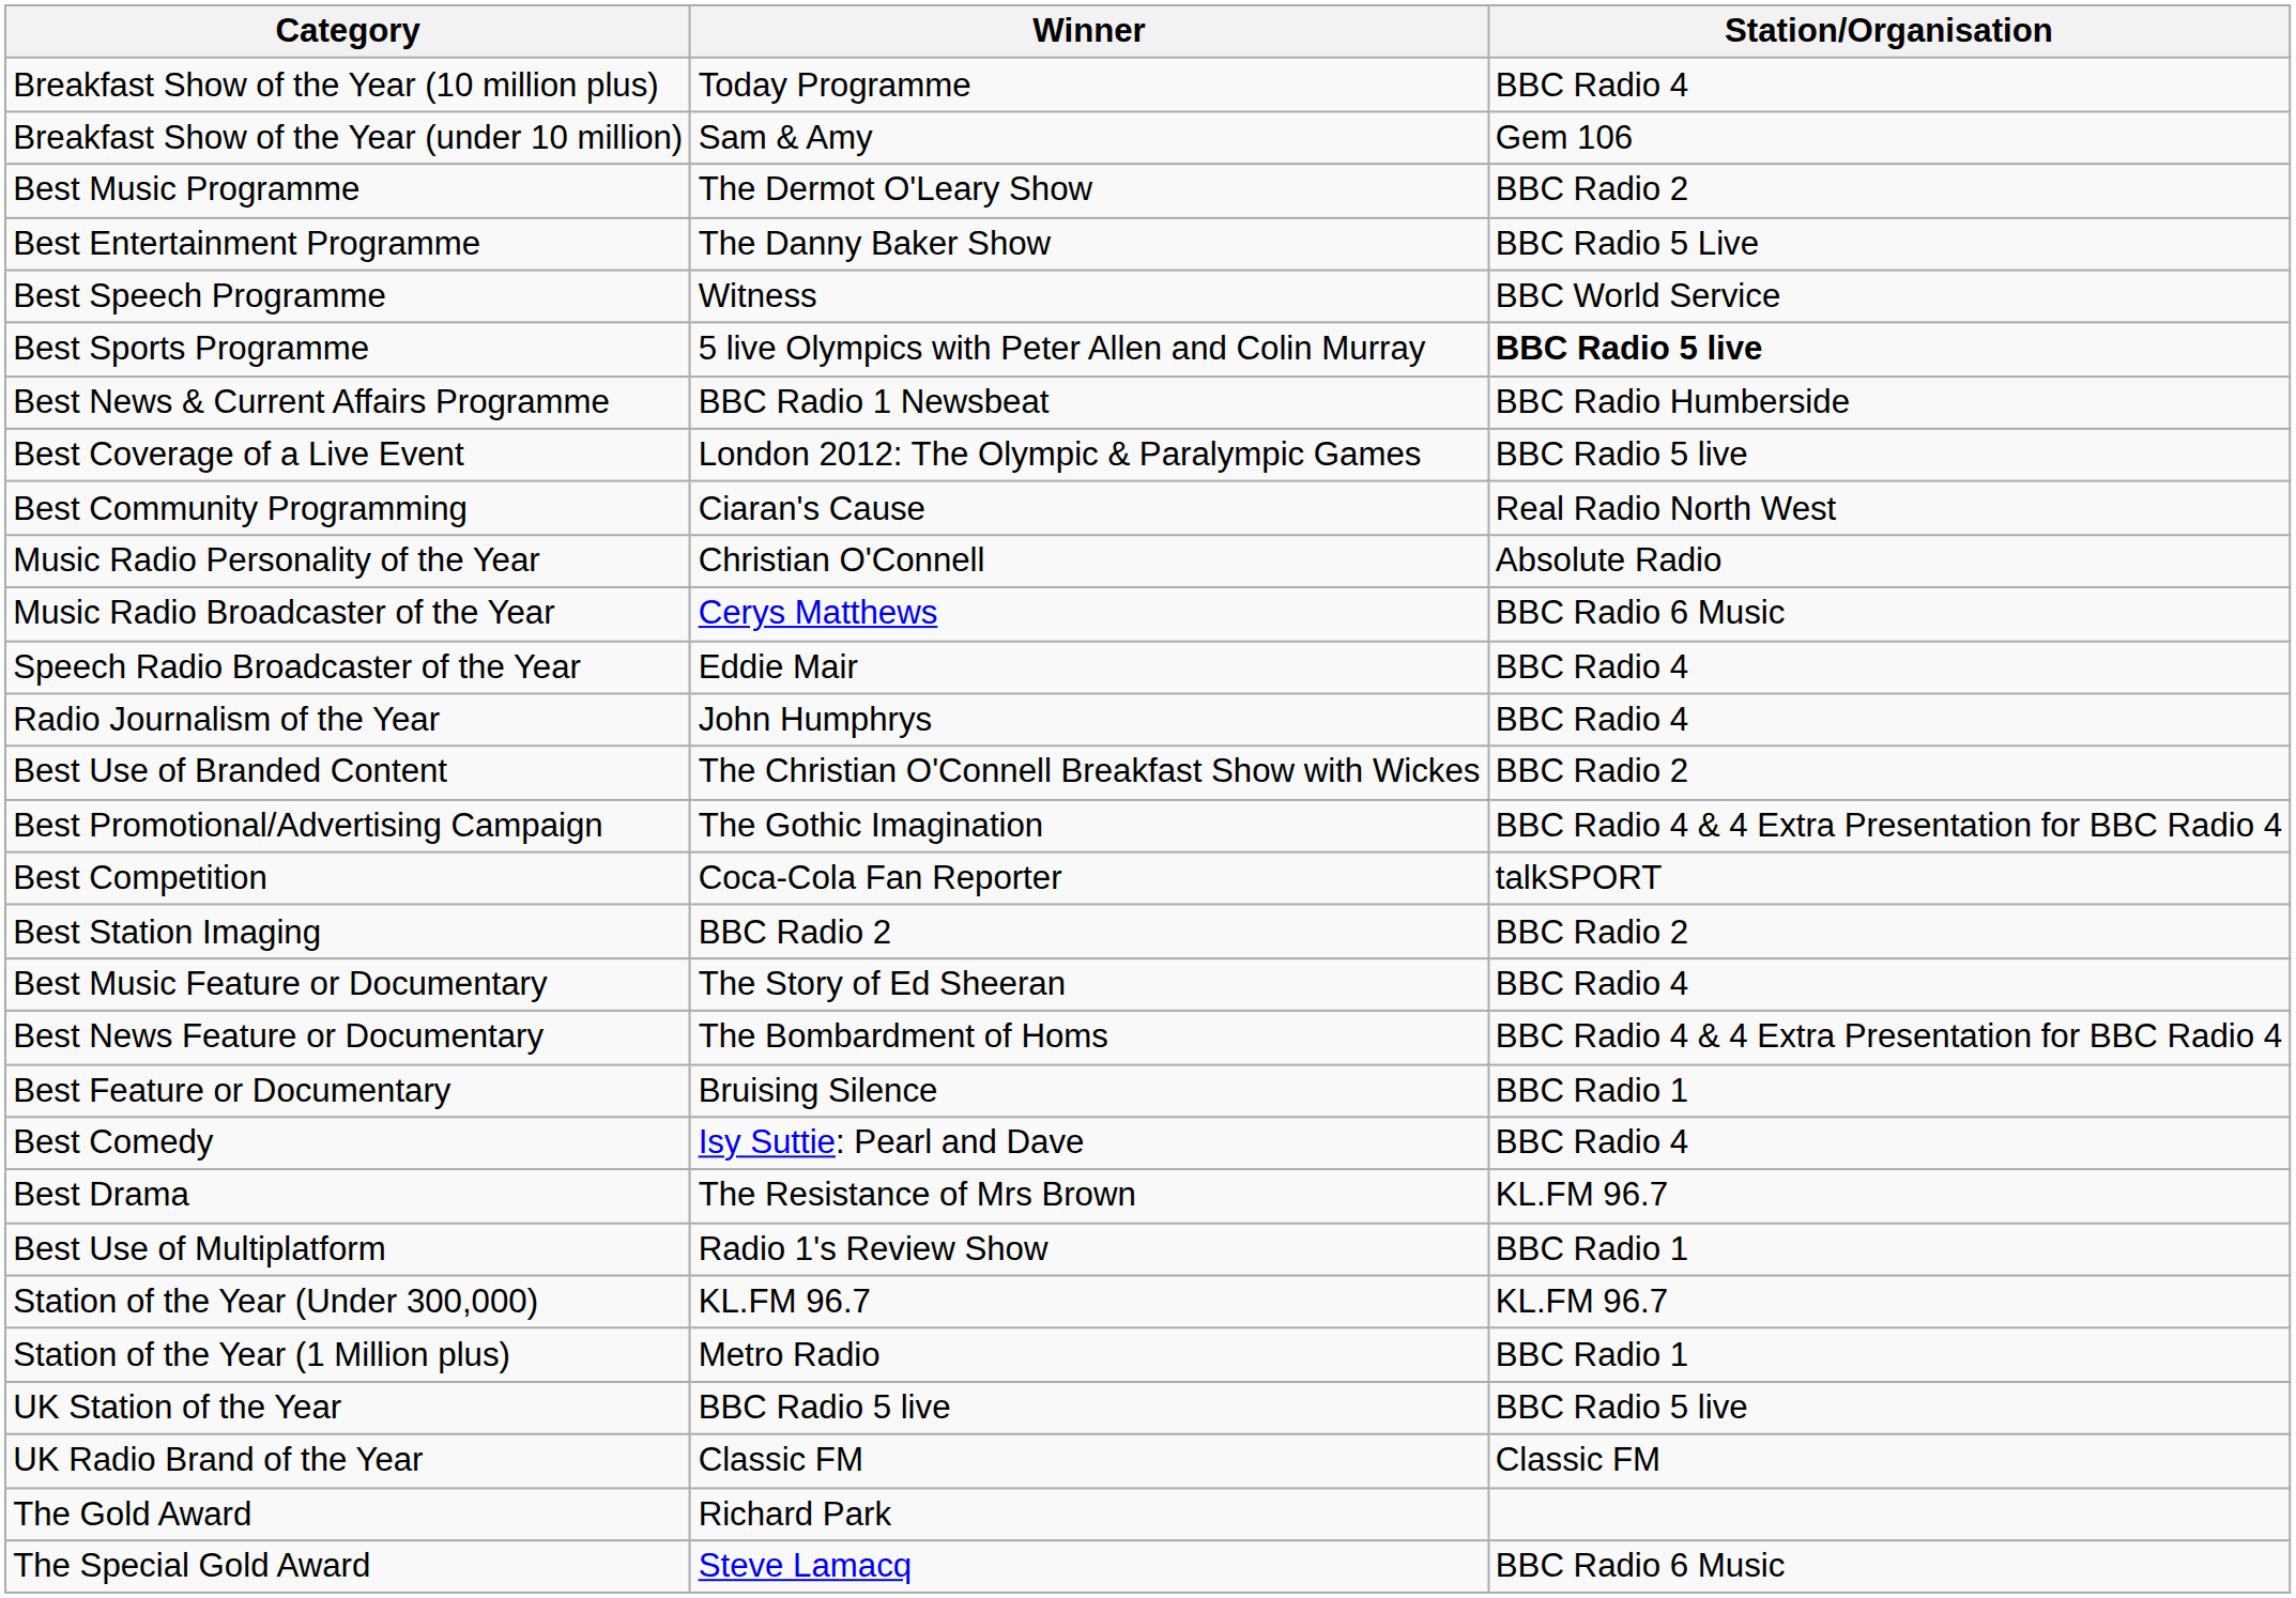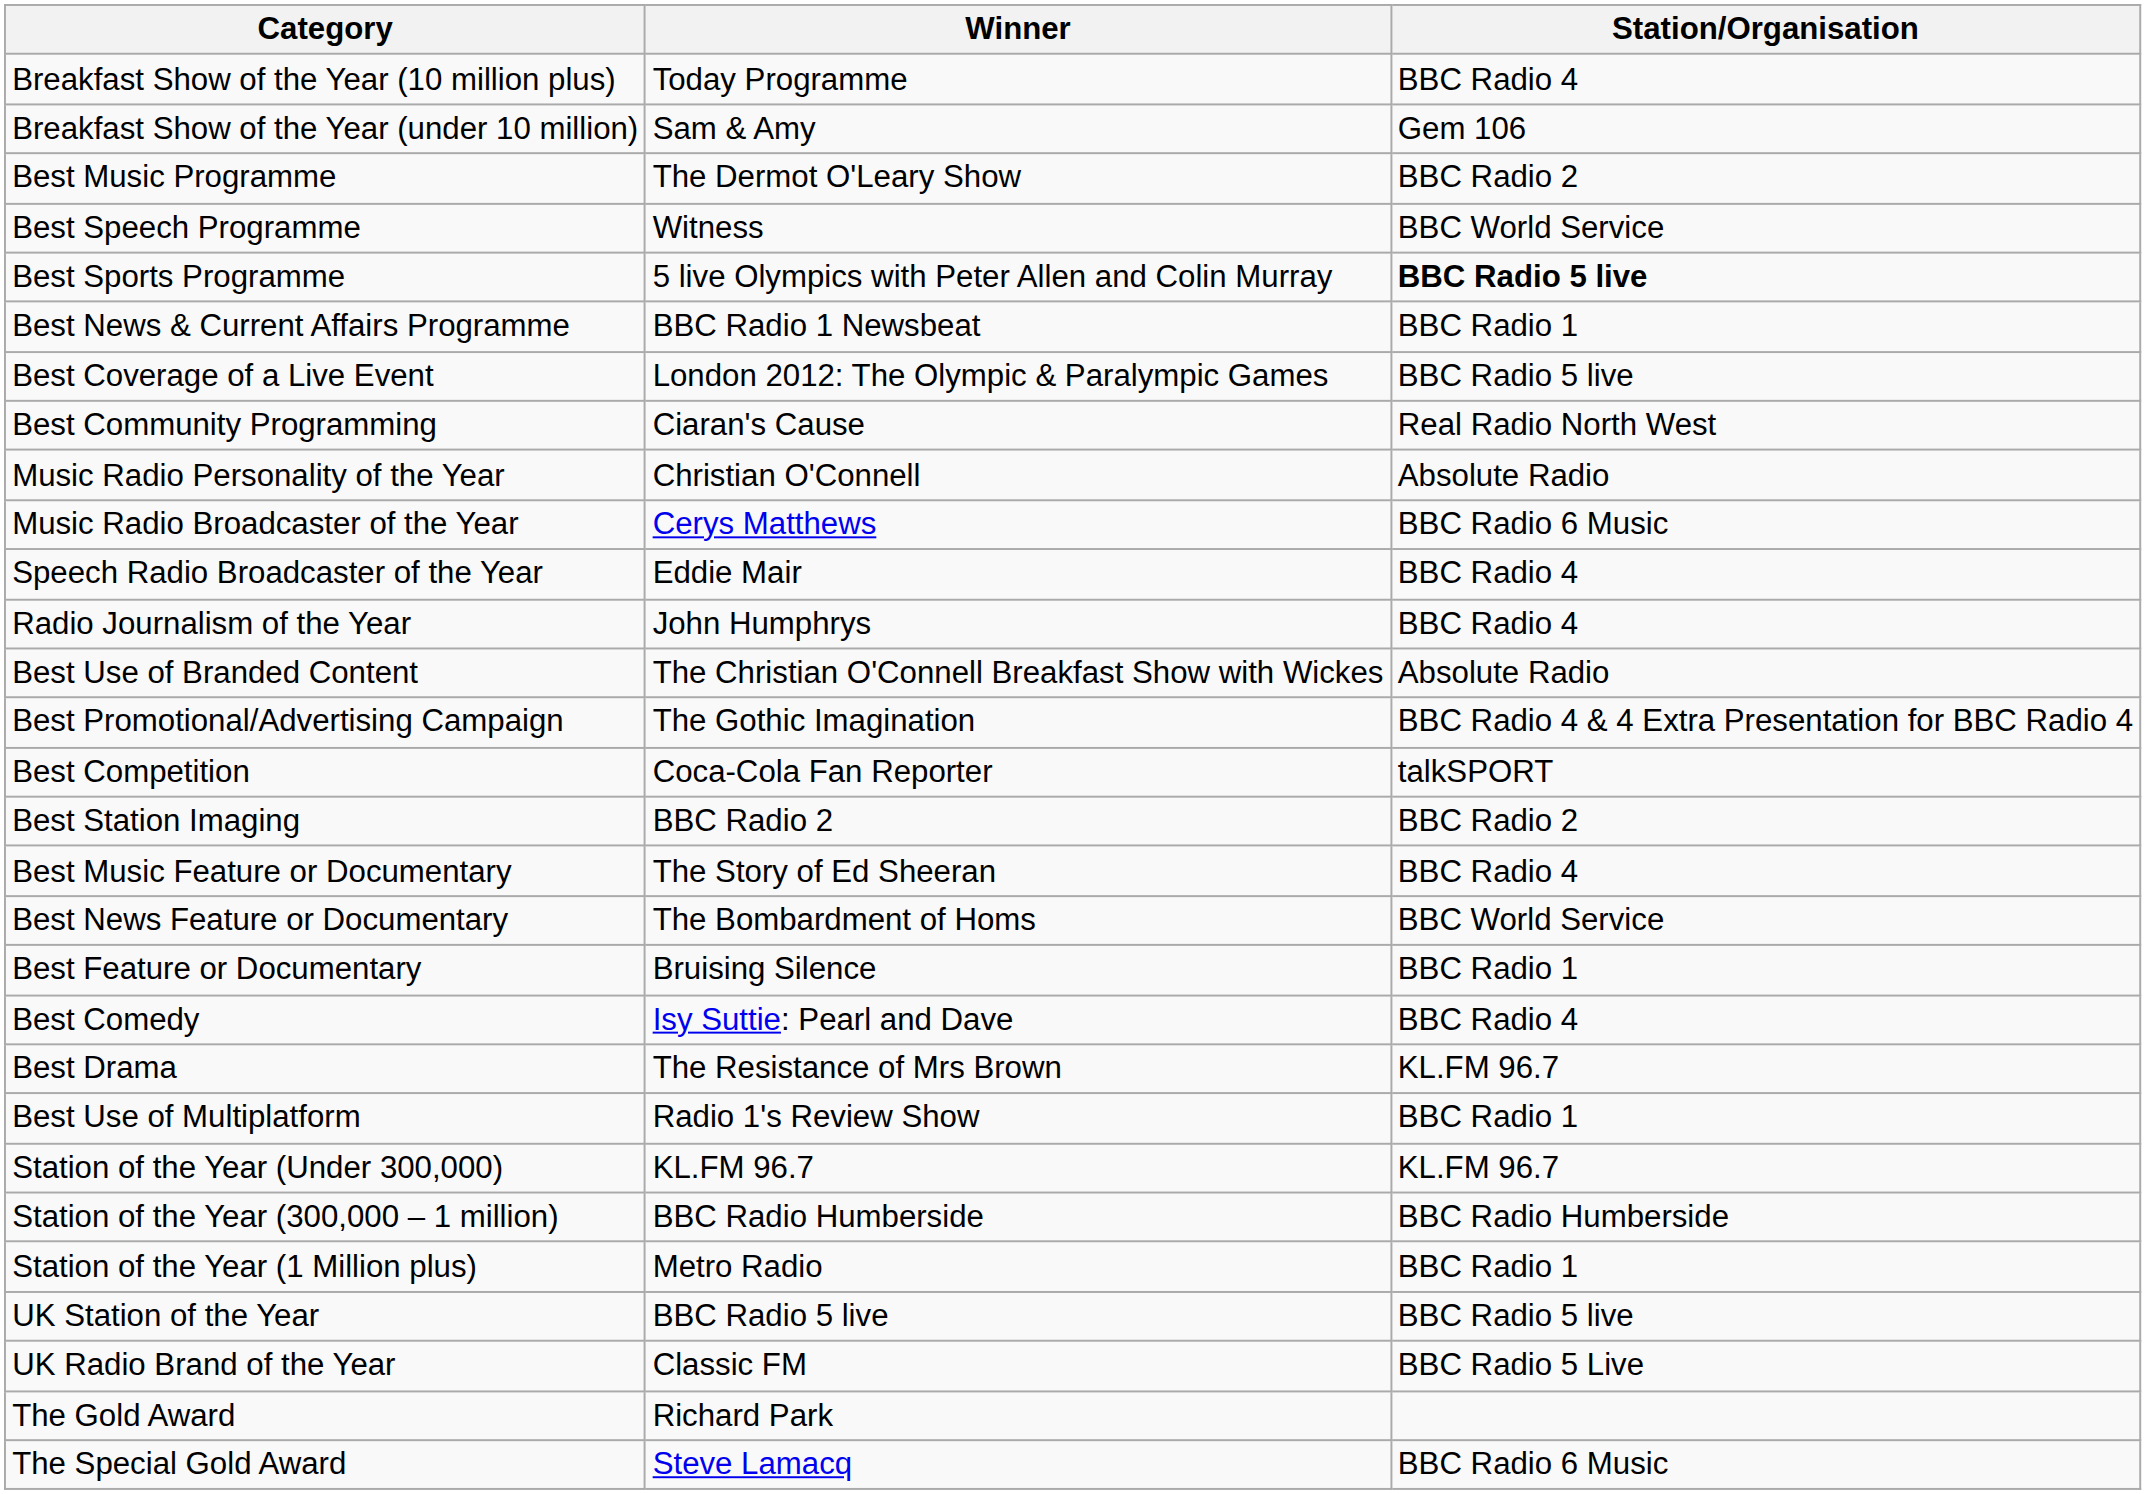 <table class="wikitable sortable">
 <tr>
 <th class=unsortable>Category</th>
 <th class=unsortable>Winner</th>
 <th>Station/Organisation</th>
 </tr>
 <tr>
 <td>Breakfast Show of the Year (10 million plus)</td>
 <td>Today Programme</td>
 <td>BBC Radio 4</td>
 </tr>
 <tr>
 <td>Breakfast Show of the Year (under 10 million)</td>
 <td>Sam & Amy</td>
 <td>Gem 106</td>
 </tr>
 <tr>
 <td>Best Music Programme</td>
 <td>The Dermot O'Leary Show</td>
 <td>BBC Radio 2</td>
 </tr>
 <tr>
-<td>Best Entertainment Programme</td>
-<td>The Danny Baker Show</td>
-<td>BBC Radio 5 Live</td>
-</tr>
-<tr>
 <td>Best Speech Programme</td>
 <td>Witness</td>
 <td>BBC World Service</td>
 </tr>
 <tr>
 <td>Best Sports Programme</td>
 <td>5 live Olympics with Peter Allen and Colin Murray</td>
 <td><strong>BBC Radio 5 live</strong></td>
 </tr>
 <tr>
 <td>Best News & Current Affairs Programme</td>
 <td>BBC Radio 1 Newsbeat</td>
-<td>BBC Radio Humberside</td>
+<td>BBC Radio 1</td>
 </tr>
 <tr>
 <td>Best Coverage of a Live Event</td>
 <td>London 2012: The Olympic & Paralympic Games</td>
 <td>BBC Radio 5 live</td>
 </tr>
 <tr>
 <td>Best Community Programming</td>
 <td>Ciaran's Cause</td>
 <td>Real Radio North West</td>
 </tr>
 <tr>
 <td>Music Radio Personality of the Year</td>
 <td>Christian O'Connell</td>
 <td>Absolute Radio</td>
 </tr>
 <tr>
 <td>Music Radio Broadcaster of the Year</td>
 <td><a href='#'>Cerys Matthews</a></td>
 <td>BBC Radio 6 Music</td>
 </tr>
 <tr>
 <td>Speech Radio Broadcaster of the Year</td>
 <td>Eddie Mair</td>
 <td>BBC Radio 4</td>
 </tr>
 <tr>
 <td>Radio Journalism of the Year</td>
 <td>John Humphrys</td>
 <td>BBC Radio 4</td>
 </tr>
 <tr>
 <td>Best Use of Branded Content</td>
 <td>The Christian O'Connell Breakfast Show with Wickes</td>
-<td>BBC Radio 2</td>
+<td>Absolute Radio</td>
 </tr>
 <tr>
 <td>Best Promotional/Advertising Campaign</td>
 <td>The Gothic Imagination</td>
 <td>BBC Radio 4 & 4 Extra Presentation for BBC Radio 4</td>
 </tr>
 <tr>
 <td>Best Competition</td>
 <td>Coca-Cola Fan Reporter</td>
 <td>talkSPORT</td>
 </tr>
 <tr>
 <td>Best Station Imaging</td>
 <td>BBC Radio 2</td>
 <td>BBC Radio 2</td>
 </tr>
 <tr>
 <td>Best Music Feature or Documentary</td>
 <td>The Story of Ed Sheeran</td>
 <td>BBC Radio 4</td>
 </tr>
 <tr>
 <td>Best News Feature or Documentary</td>
 <td>The Bombardment of Homs</td>
-<td>BBC Radio 4 & 4 Extra Presentation for BBC Radio 4</td>
+<td>BBC World Service</td>
 </tr>
 <tr>
 <td>Best Feature or Documentary</td>
 <td>Bruising Silence</td>
 <td>BBC Radio 1</td>
 </tr>
 <tr>
 <td>Best Comedy</td>
 <td><a href='#'>Isy Suttie</a>: Pearl and Dave</td>
 <td>BBC Radio 4</td>
 </tr>
 <tr>
 <td>Best Drama</td>
 <td>The Resistance of Mrs Brown</td>
 <td>KL.FM 96.7</td>
 </tr>
 <tr>
 <td>Best Use of Multiplatform</td>
 <td>Radio 1's Review Show</td>
 <td>BBC Radio 1</td>
 </tr>
 <tr>
 <td>Station of the Year (Under 300,000)</td>
 <td>KL.FM 96.7</td>
 <td>KL.FM 96.7</td>
 </tr>
 <tr>
+<td>Station of the Year (300,000 – 1 million)</td>
+<td>BBC Radio Humberside</td>
+<td>BBC Radio Humberside</td>
+</tr>
+<tr>
 <td>Station of the Year (1 Million plus)</td>
 <td>Metro Radio</td>
 <td>BBC Radio 1</td>
 </tr>
 <tr>
 <td>UK Station of the Year</td>
 <td>BBC Radio 5 live</td>
 <td>BBC Radio 5 live</td>
 </tr>
 <tr>
 <td>UK Radio Brand of the Year</td>
 <td>Classic FM</td>
-<td>Classic FM</td>
+<td>BBC Radio 5 Live</td>
 </tr>
 <tr>
 <td>The Gold Award</td>
 <td>Richard Park</td>
 <td></td>
 </tr>
 <tr>
 <td>The Special Gold Award</td>
 <td><a href='#'>Steve Lamacq</a></td>
 <td>BBC Radio 6 Music</td>
 </tr>
 </table>
